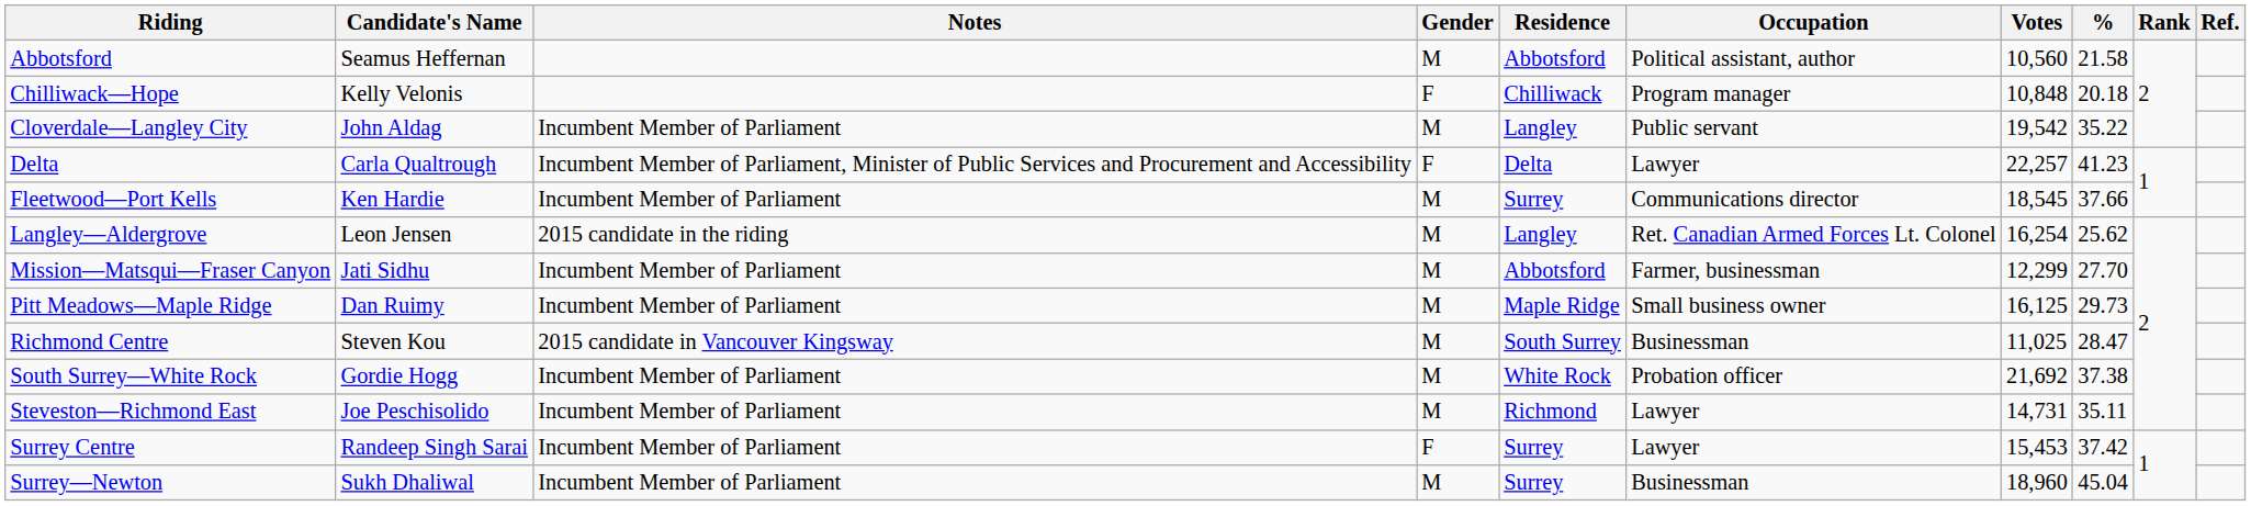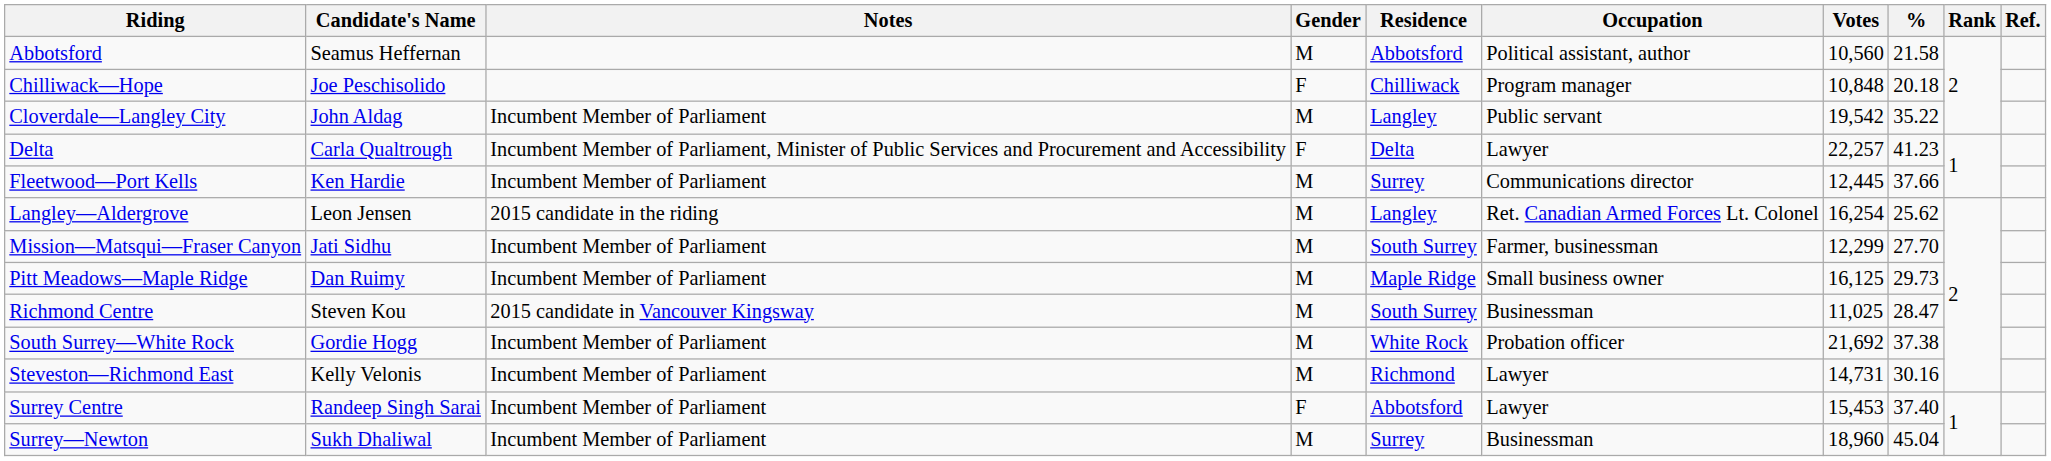 <table class="wikitable sortable">
 <tr>
 <th>Riding</th>
 <th>Candidate's Name</th>
 <th>Notes</th>
 <th>Gender</th>
 <th>Residence</th>
 <th>Occupation</th>
 <th>Votes</th>
 <th>%</th>
 <th>Rank</th>
 <th>Ref.</th>
 </tr>
 <tr>
 <td><a href='#'>Abbotsford</a></td>
 <td>Seamus Heffernan</td>
 <td></td>
 <td>M</td>
 <td><a href='#'>Abbotsford</a></td>
 <td>Political assistant, author</td>
 <td>10,560</td>
 <td>21.58</td>
 <td rowspan="3">2</td>
 <td></td>
 </tr>
 <tr>
 <td><a href='#'>Chilliwack—Hope</a></td>
-<td>Kelly Velonis</td>
+<td><a href='#'>Joe Peschisolido</a></td>
 <td></td>
 <td>F</td>
 <td><a href='#'>Chilliwack</a></td>
 <td>Program manager</td>
 <td>10,848</td>
 <td>20.18</td>
 <td></td>
 </tr>
 <tr>
 <td><a href='#'>Cloverdale—Langley City</a></td>
 <td><a href='#'>John Aldag</a></td>
 <td>Incumbent Member of Parliament</td>
 <td>M</td>
 <td><a href='#'>Langley</a></td>
 <td>Public servant</td>
 <td>19,542</td>
 <td>35.22</td>
 <td></td>
 </tr>
 <tr>
 <td><a href='#'>Delta</a></td>
 <td><a href='#'>Carla Qualtrough</a></td>
 <td>Incumbent Member of Parliament, Minister of Public Services and Procurement and Accessibility</td>
 <td>F</td>
 <td><a href='#'>Delta</a></td>
 <td>Lawyer</td>
 <td>22,257</td>
 <td>41.23</td>
 <td rowspan="2">1</td>
 <td></td>
 </tr>
 <tr>
 <td><a href='#'>Fleetwood—Port Kells</a></td>
 <td><a href='#'>Ken Hardie</a></td>
 <td>Incumbent Member of Parliament</td>
 <td>M</td>
 <td><a href='#'>Surrey</a></td>
 <td>Communications director</td>
-<td>18,545</td>
+<td>12,445</td>
 <td>37.66</td>
 <td></td>
 </tr>
 <tr>
 <td><a href='#'>Langley—Aldergrove</a></td>
 <td>Leon Jensen</td>
 <td>2015 candidate in the riding</td>
 <td>M</td>
 <td><a href='#'>Langley</a></td>
 <td>Ret. <a href='#'>Canadian Armed Forces</a> Lt. Colonel</td>
 <td>16,254</td>
 <td>25.62</td>
 <td rowspan="6">2</td>
 <td></td>
 </tr>
 <tr>
 <td><a href='#'>Mission—Matsqui—Fraser Canyon</a></td>
 <td><a href='#'>Jati Sidhu</a></td>
 <td>Incumbent Member of Parliament</td>
 <td>M</td>
-<td><a href='#'>Abbotsford</a></td>
+<td><a href='#'>South Surrey</a></td>
 <td>Farmer, businessman</td>
 <td>12,299</td>
 <td>27.70</td>
 <td></td>
 </tr>
 <tr>
 <td><a href='#'>Pitt Meadows—Maple Ridge</a></td>
 <td><a href='#'>Dan Ruimy</a></td>
 <td>Incumbent Member of Parliament</td>
 <td>M</td>
 <td><a href='#'>Maple Ridge</a></td>
 <td>Small business owner</td>
 <td>16,125</td>
 <td>29.73</td>
 <td></td>
 </tr>
 <tr>
 <td><a href='#'>Richmond Centre</a></td>
 <td>Steven Kou</td>
 <td>2015 candidate in <a href='#'>Vancouver Kingsway</a></td>
 <td>M</td>
 <td><a href='#'>South Surrey</a></td>
 <td>Businessman</td>
 <td>11,025</td>
 <td>28.47</td>
 <td></td>
 </tr>
 <tr>
 <td><a href='#'>South Surrey—White Rock</a></td>
 <td><a href='#'>Gordie Hogg</a></td>
 <td>Incumbent Member of Parliament</td>
 <td>M</td>
 <td><a href='#'>White Rock</a></td>
 <td>Probation officer</td>
 <td>21,692</td>
 <td>37.38</td>
 <td></td>
 </tr>
 <tr>
 <td><a href='#'>Steveston—Richmond East</a></td>
-<td><a href='#'>Joe Peschisolido</a></td>
+<td>Kelly Velonis</td>
 <td>Incumbent Member of Parliament</td>
 <td>M</td>
 <td><a href='#'>Richmond</a></td>
 <td>Lawyer</td>
 <td>14,731</td>
-<td>35.11</td>
+<td>30.16</td>
 <td></td>
 </tr>
 <tr>
 <td><a href='#'>Surrey Centre</a></td>
 <td><a href='#'>Randeep Singh Sarai</a></td>
 <td>Incumbent Member of Parliament</td>
 <td>F</td>
-<td><a href='#'>Surrey</a></td>
+<td><a href='#'>Abbotsford</a></td>
 <td>Lawyer</td>
 <td>15,453</td>
-<td>37.42</td>
+<td>37.40</td>
 <td rowspan="2">1</td>
 <td></td>
 </tr>
 <tr>
 <td><a href='#'>Surrey—Newton</a></td>
 <td><a href='#'>Sukh Dhaliwal</a></td>
 <td>Incumbent Member of Parliament</td>
 <td>M</td>
 <td><a href='#'>Surrey</a></td>
 <td>Businessman</td>
 <td>18,960</td>
 <td>45.04</td>
 <td></td>
 </tr>
 </table>
